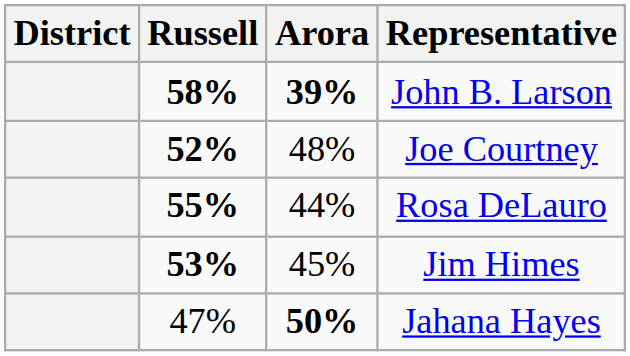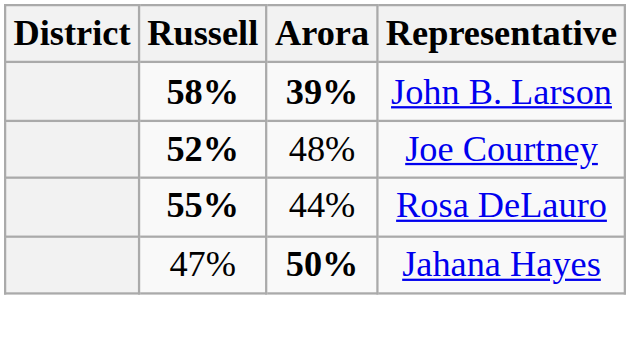 <table class="wikitable">
 <tr>
 <th>District</th>
 <th>Russell</th>
 <th>Arora</th>
 <th>Representative</th>
 </tr>
 <tr align=center>
 <th></th>
 <td><strong>58%</strong></td>
 <td><strong>39%</strong></td>
 <td><a href='#'>John B. Larson</a></td>
 </tr>
 <tr align=center>
 <th></th>
 <td><strong>52%</strong></td>
 <td>48%</td>
 <td><a href='#'>Joe Courtney</a></td>
 </tr>
 <tr align=center>
 <th></th>
 <td><strong>55%</strong></td>
 <td>44%</td>
 <td><a href='#'>Rosa DeLauro</a></td>
 </tr>
 <tr align=center>
 <th></th>
-<td><strong>53%</strong></td>
-<td>45%</td>
-<td><a href='#'>Jim Himes</a></td>
-</tr>
-<tr align=center>
-<th></th>
 <td>47%</td>
 <td><strong>50%</strong></td>
 <td><a href='#'>Jahana Hayes</a></td>
 </tr>
 </table>
